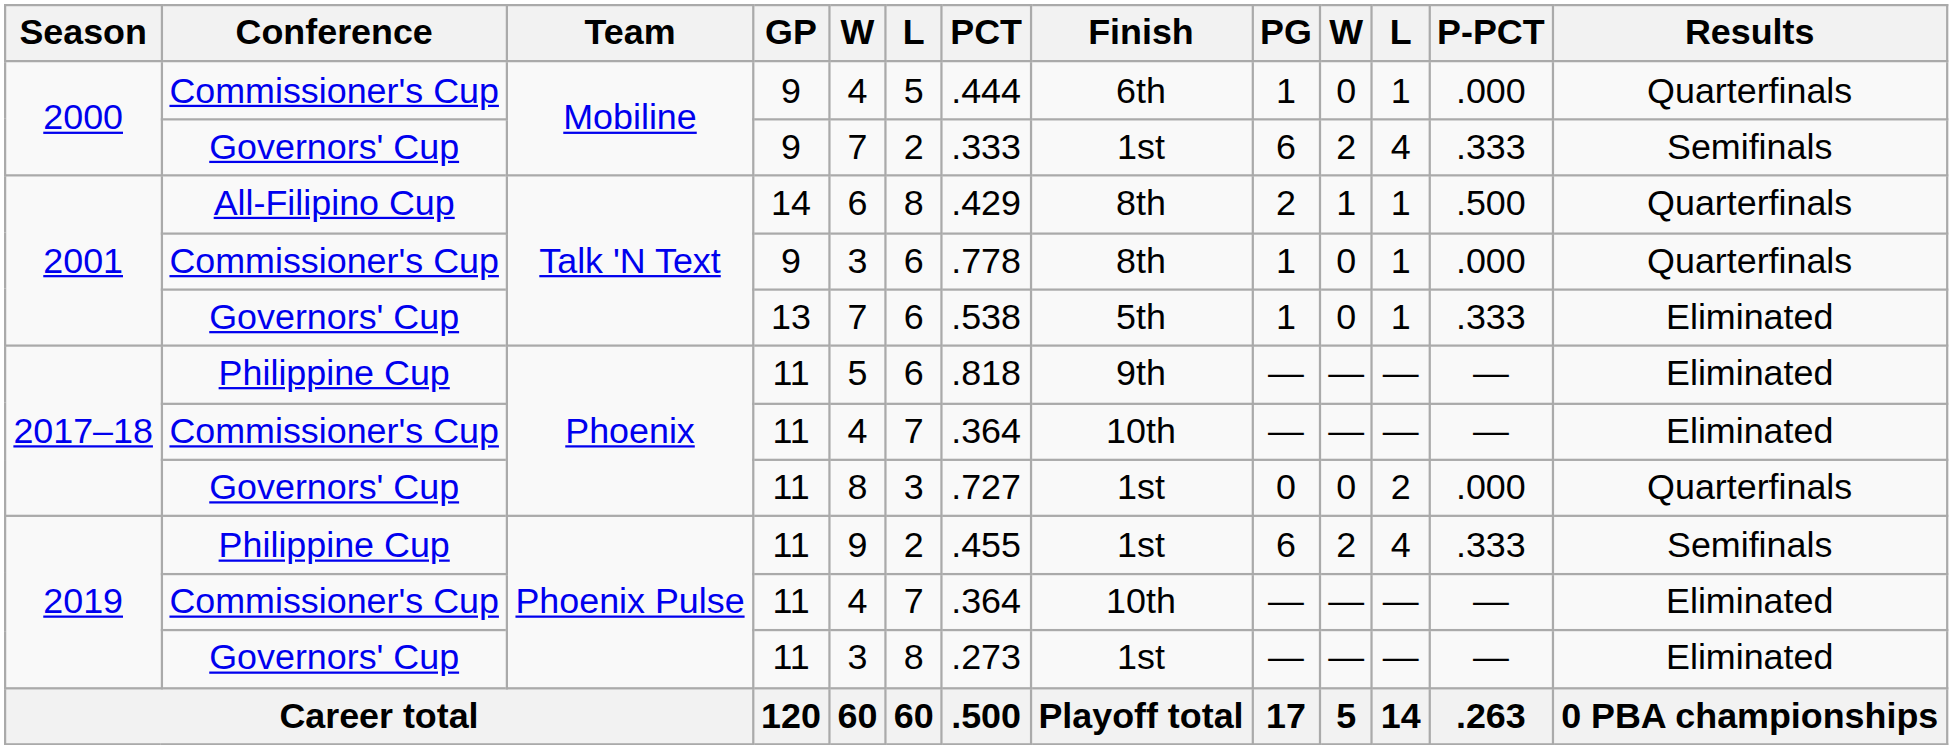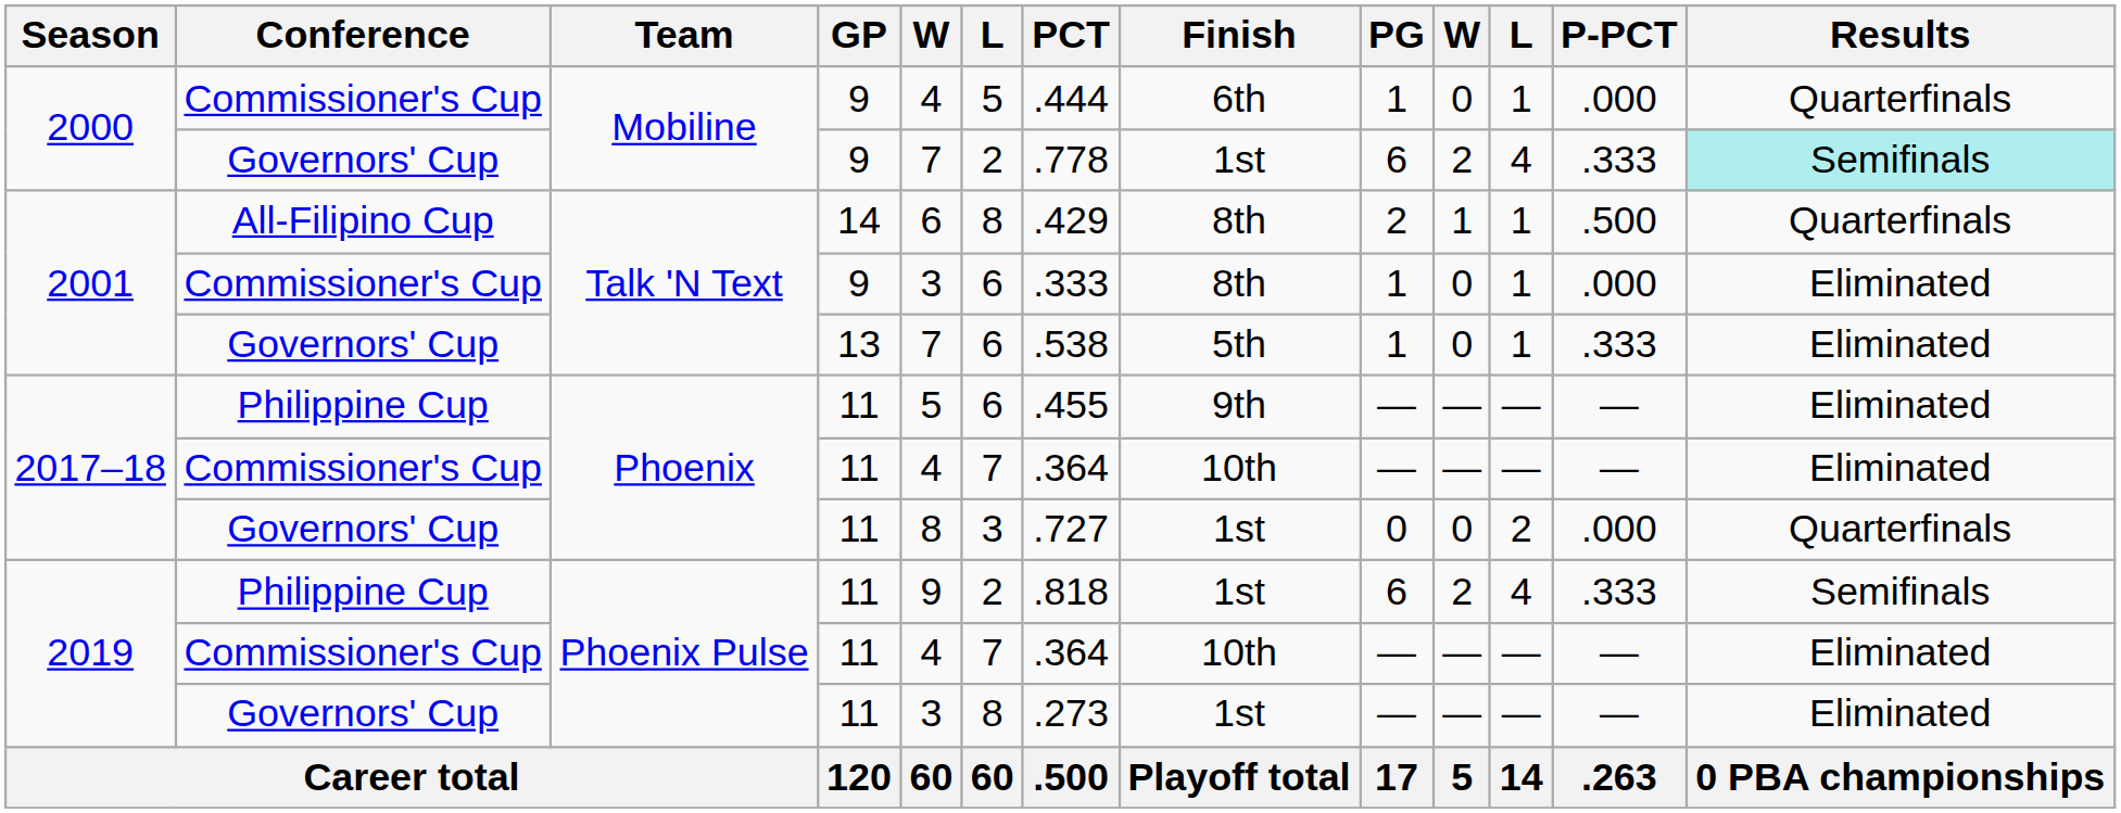 <table class="wikitable sortable" style="text-align:center">
 <tr>
 <th>Season</th>
 <th>Conference</th>
 <th>Team</th>
 <th>GP</th>
 <th>W</th>
 <th>L</th>
 <th>PCT</th>
 <th>Finish</th>
 <th>PG</th>
 <th>W</th>
 <th>L</th>
 <th>P-PCT</th>
 <th>Results</th>
 </tr>
 <tr>
 <td rowspan="2"><a href='#'>2000</a></td>
 <td><a href='#'>Commissioner's Cup</a></td>
 <td rowspan="2"><a href='#'>Mobiline</a></td>
 <td>9</td>
 <td>4</td>
 <td>5</td>
 <td>.444</td>
 <td>6th</td>
 <td>1</td>
 <td>0</td>
 <td>1</td>
 <td>.000</td>
 <td>Quarterfinals</td>
 </tr>
 <tr>
 <td><a href='#'>Governors' Cup</a></td>
 <td>9</td>
 <td>7</td>
 <td>2</td>
-<td>.333</td>
+<td>.778</td>
 <td>1st</td>
 <td>6</td>
 <td>2</td>
 <td>4</td>
 <td>.333</td>
-<td>Semifinals</td>
+<td style="background: paleturquoise;">Semifinals</td>
 </tr>
 <tr>
 <td rowspan="3"><a href='#'>2001</a></td>
 <td><a href='#'>All-Filipino Cup</a></td>
 <td rowspan="3"><a href='#'>Talk 'N Text</a></td>
 <td>14</td>
 <td>6</td>
 <td>8</td>
 <td>.429</td>
 <td>8th</td>
 <td>2</td>
 <td>1</td>
 <td>1</td>
 <td>.500</td>
 <td>Quarterfinals</td>
 </tr>
 <tr>
 <td><a href='#'>Commissioner's Cup</a></td>
 <td>9</td>
 <td>3</td>
 <td>6</td>
-<td>.778</td>
+<td>.333</td>
 <td>8th</td>
 <td>1</td>
 <td>0</td>
 <td>1</td>
 <td>.000</td>
-<td>Quarterfinals</td>
+<td>Eliminated</td>
 </tr>
 <tr>
 <td><a href='#'>Governors' Cup</a></td>
 <td>13</td>
 <td>7</td>
 <td>6</td>
 <td>.538</td>
 <td>5th</td>
 <td>1</td>
 <td>0</td>
 <td>1</td>
 <td>.333</td>
 <td>Eliminated</td>
 </tr>
 <tr>
 <td rowspan="3"><a href='#'>2017–18</a></td>
 <td><a href='#'>Philippine Cup</a></td>
 <td rowspan="3"><a href='#'>Phoenix</a></td>
 <td>11</td>
 <td>5</td>
 <td>6</td>
-<td>.818</td>
+<td>.455</td>
 <td>9th</td>
 <td>—</td>
 <td>—</td>
 <td>—</td>
 <td>—</td>
 <td>Eliminated</td>
 </tr>
 <tr>
 <td><a href='#'>Commissioner's Cup</a></td>
 <td>11</td>
 <td>4</td>
 <td>7</td>
 <td>.364</td>
 <td>10th</td>
 <td>—</td>
 <td>—</td>
 <td>—</td>
 <td>—</td>
 <td>Eliminated</td>
 </tr>
 <tr>
 <td><a href='#'>Governors' Cup</a></td>
 <td>11</td>
 <td>8</td>
 <td>3</td>
 <td>.727</td>
 <td>1st</td>
 <td>0</td>
 <td>0</td>
 <td>2</td>
 <td>.000</td>
 <td>Quarterfinals</td>
 </tr>
 <tr>
 <td rowspan="3"><a href='#'>2019</a></td>
 <td><a href='#'>Philippine Cup</a></td>
 <td rowspan="3"><a href='#'>Phoenix Pulse</a></td>
 <td>11</td>
 <td>9</td>
 <td>2</td>
-<td>.455</td>
+<td>.818</td>
 <td>1st</td>
 <td>6</td>
 <td>2</td>
 <td>4</td>
 <td>.333</td>
 <td>Semifinals</td>
 </tr>
 <tr>
 <td><a href='#'>Commissioner's Cup</a></td>
 <td>11</td>
 <td>4</td>
 <td>7</td>
 <td>.364</td>
 <td>10th</td>
 <td>—</td>
 <td>—</td>
 <td>—</td>
 <td>—</td>
 <td>Eliminated</td>
 </tr>
 <tr>
 <td><a href='#'>Governors' Cup</a></td>
 <td>11</td>
 <td>3</td>
 <td>8</td>
 <td>.273</td>
 <td>1st</td>
 <td>—</td>
 <td>—</td>
 <td>—</td>
 <td>—</td>
 <td>Eliminated</td>
 </tr>
 <tr>
 <th colspan="3"><strong>Career total</strong></th>
 <th>120</th>
 <th>60</th>
 <th>60</th>
 <th>.500</th>
 <th>Playoff total</th>
 <th>17</th>
 <th>5</th>
 <th>14</th>
 <th>.263</th>
 <th><strong>0 PBA championships</strong></th>
 </tr>
 </table>
